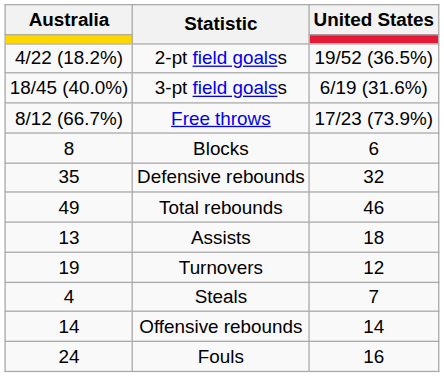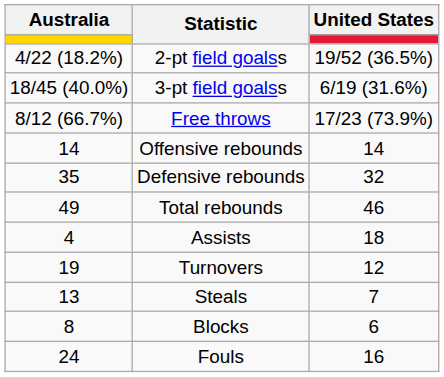 <table class="wikitable" style="font-size:90%; text-align:center; margin:auto;" align=center>
 <tr>
 <th>Australia</th>
 <th rowspan=2>Statistic</th>
 <th>United States</th>
 </tr>
 <tr>
 <td style="background:#ffd700;"></td>
 <td style="background:#E31937;"></td>
 </tr>
 <tr>
 <td>4/22 (18.2%)</td>
 <td>2-pt <a href='#'>field goals</a>s</td>
 <td>19/52 (36.5%)</td>
 </tr>
 <tr>
 <td>18/45 (40.0%)</td>
 <td>3-pt <a href='#'>field goals</a>s</td>
 <td>6/19 (31.6%)</td>
 </tr>
 <tr>
 <td>8/12 (66.7%)</td>
 <td><a href='#'>Free throws</a></td>
 <td>17/23 (73.9%)</td>
 </tr>
 <tr>
-<td>8</td>
-<td>Blocks</td>
-<td>6</td>
+<td>14</td>
+<td>Offensive rebounds</td>
+<td>14</td>
 </tr>
 <tr>
 <td>35</td>
 <td>Defensive rebounds</td>
 <td>32</td>
 </tr>
 <tr>
 <td>49</td>
 <td>Total rebounds</td>
 <td>46</td>
 </tr>
 <tr>
-<td>13</td>
+<td>4</td>
 <td>Assists</td>
 <td>18</td>
 </tr>
 <tr>
 <td>19</td>
 <td>Turnovers</td>
 <td>12</td>
 </tr>
 <tr>
-<td>4</td>
+<td>13</td>
 <td>Steals</td>
 <td>7</td>
 </tr>
 <tr>
-<td>14</td>
-<td>Offensive rebounds</td>
-<td>14</td>
+<td>8</td>
+<td>Blocks</td>
+<td>6</td>
 </tr>
 <tr>
 <td>24</td>
 <td>Fouls</td>
 <td>16</td>
 </tr>
 </table>
